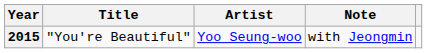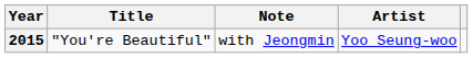 <table class="wikitable plainrowheaders" style="text-align: center;">
 <tr>
 <th scope="col">Year</th>
 <th scope="col">Title</th>
+<th scope="col">Note</th>
 <th scope="col">Artist</th>
-<th scope="col">Note</th>
 <th scope="col" class="unsortable"></th>
 </tr>
 <tr>
 <th scope="row">2015</th>
 <td>"You're Beautiful"</td>
+<td>with <a href='#'>Jeongmin</a></td>
 <td><a href='#'>Yoo Seung-woo</a></td>
-<td>with <a href='#'>Jeongmin</a></td>
 <td></td>
 </tr>
 </table>
